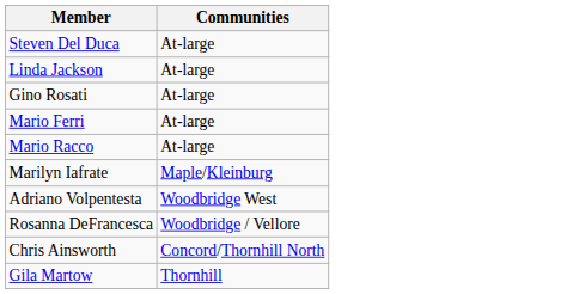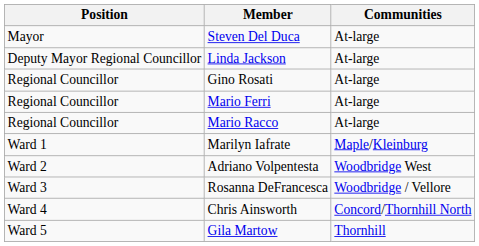 <table class="wikitable">
 <tr>
+<th>Position</th>
 <th>Member</th>
 <th>Communities</th>
 </tr>
 <tr>
+<td>Mayor</td>
 <td><a href='#'>Steven Del Duca</a></td>
 <td>At-large</td>
 </tr>
 <tr>
+<td>Deputy Mayor Regional Councillor</td>
 <td><a href='#'>Linda Jackson</a></td>
 <td>At-large</td>
 </tr>
 <tr>
+<td>Regional Councillor</td>
 <td>Gino Rosati</td>
 <td>At-large</td>
 </tr>
 <tr>
+<td>Regional Councillor</td>
 <td><a href='#'>Mario Ferri</a></td>
 <td>At-large</td>
 </tr>
 <tr>
+<td>Regional Councillor</td>
 <td><a href='#'>Mario Racco</a></td>
 <td>At-large</td>
 </tr>
 <tr>
+<td>Ward 1</td>
 <td>Marilyn Iafrate</td>
 <td><a href='#'>Maple</a>/<a href='#'>Kleinburg</a></td>
 </tr>
 <tr>
+<td>Ward 2</td>
 <td>Adriano Volpentesta</td>
 <td><a href='#'>Woodbridge</a> West</td>
 </tr>
 <tr>
+<td>Ward 3</td>
 <td>Rosanna DeFrancesca</td>
 <td><a href='#'>Woodbridge</a> / Vellore</td>
 </tr>
 <tr>
+<td>Ward 4</td>
 <td>Chris Ainsworth</td>
 <td><a href='#'>Concord</a>/<a href='#'>Thornhill North</a></td>
 </tr>
 <tr>
+<td>Ward 5</td>
 <td><a href='#'>Gila Martow</a></td>
 <td><a href='#'>Thornhill</a></td>
 </tr>
 </table>
